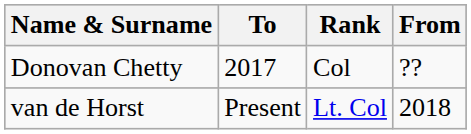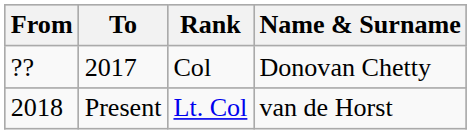 <table class="wikitable">
 <tr>
-<th>Name & Surname</th>
+<th>From</th>
 <th>To</th>
 <th>Rank</th>
-<th>From</th>
+<th>Name & Surname</th>
 </tr>
 <tr>
-<td>Donovan Chetty</td>
+<td>??</td>
 <td>2017</td>
 <td>Col</td>
-<td>??</td>
+<td>Donovan Chetty</td>
 </tr>
 <tr>
-<td>van de Horst</td>
+<td>2018</td>
 <td>Present</td>
 <td><a href='#'>Lt. Col</a></td>
-<td>2018</td>
+<td>van de Horst</td>
 </tr>
 </table>
